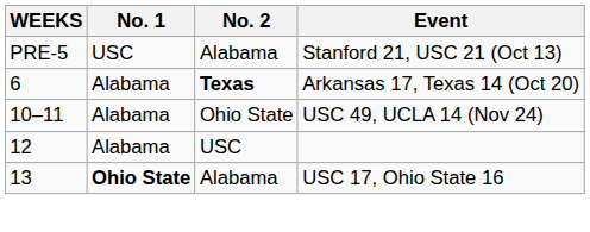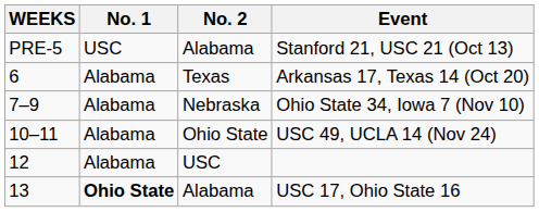 <table class="wikitable">
 <tr>
 <th>WEEKS</th>
 <th>No. 1</th>
 <th>No. 2</th>
 <th>Event</th>
 </tr>
 <tr>
 <td>PRE-5</td>
 <td>USC</td>
 <td>Alabama</td>
 <td>Stanford 21, USC 21 (Oct 13)</td>
 </tr>
 <tr>
 <td>6</td>
 <td>Alabama</td>
-<td><strong>Texas</strong></td>
+<td>Texas</td>
 <td>Arkansas 17, Texas 14 (Oct 20)</td>
+</tr>
+<tr>
+<td>7–9</td>
+<td>Alabama</td>
+<td>Nebraska</td>
+<td>Ohio State 34, Iowa 7 (Nov 10)</td>
 </tr>
 <tr>
 <td>10–11</td>
 <td>Alabama</td>
 <td>Ohio State</td>
 <td>USC 49, UCLA 14 (Nov 24)</td>
 </tr>
 <tr>
 <td>12</td>
 <td>Alabama</td>
 <td>USC</td>
 <td></td>
 </tr>
 <tr>
 <td>13</td>
 <td><strong>Ohio State</strong></td>
 <td>Alabama</td>
 <td>USC 17, Ohio State 16</td>
 </tr>
 </table>
